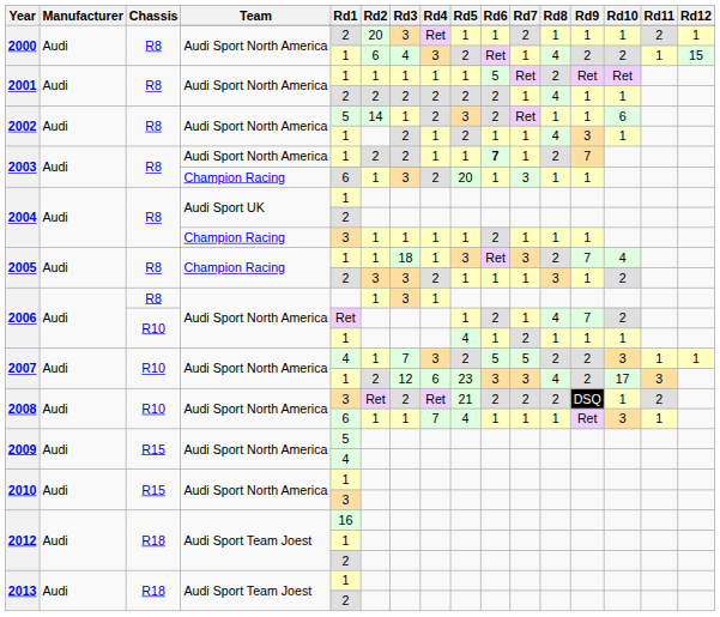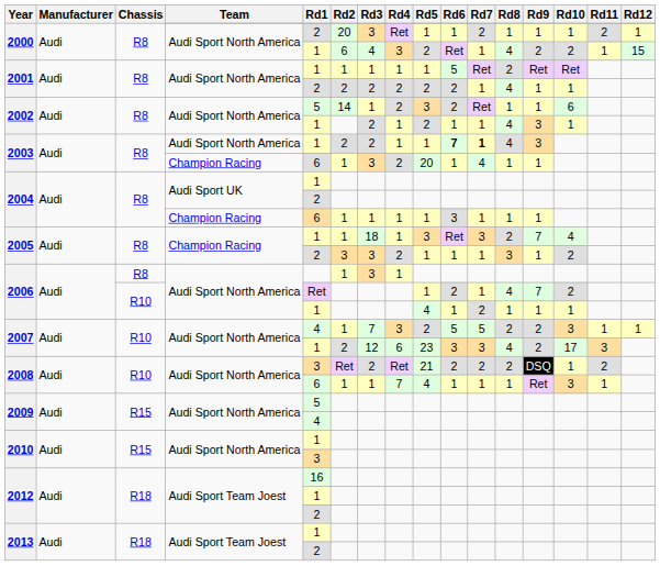 <table class="wikitable" style="text-align:center; font-size:95%">
 <tr>
 <th>Year</th>
 <th>Manufacturer</th>
 <th>Chassis</th>
 <th>Team</th>
 <th>Rd1</th>
 <th>Rd2</th>
 <th>Rd3</th>
 <th>Rd4</th>
 <th>Rd5</th>
 <th>Rd6</th>
 <th>Rd7</th>
 <th>Rd8</th>
 <th>Rd9</th>
 <th>Rd10</th>
 <th>Rd11</th>
 <th>Rd12</th>
 </tr>
 <tr>
 <th rowspan="3"><a href='#'>2000</a></th>
 <td align="left" rowspan="3"> Audi</td>
 <td rowspan="3"><a href='#'>R8</a></td>
 </tr>
 <tr>
 <td align="left" rowspan="2"> Audi Sport North America</td>
 <td style="background:#dfdfdf;">2</td>
 <td style="background:#dfffdf;">20</td>
 <td style="background:#ffdf9f;">3</td>
 <td style="background:#efcfff;">Ret</td>
 <td style="background:#ffffbf;">1</td>
 <td style="background:#ffffbf;">1</td>
 <td style="background:#dfdfdf;">2</td>
 <td style="background:#ffffbf;">1</td>
 <td style="background:#ffffbf;">1</td>
 <td style="background:#ffffbf;">1</td>
 <td style="background:#dfdfdf;">2</td>
 <td style="background:#ffffbf;">1</td>
 </tr>
 <tr>
 <td style="background:#ffffbf;">1</td>
 <td style="background:#dfffdf;">6</td>
 <td style="background:#dfffdf;">4</td>
 <td style="background:#ffdf9f;">3</td>
 <td style="background:#dfdfdf;">2</td>
 <td style="background:#efcfff;">Ret</td>
 <td style="background:#ffffbf;">1</td>
 <td style="background:#dfffdf;">4</td>
 <td style="background:#dfdfdf;">2</td>
 <td style="background:#dfdfdf;">2</td>
 <td style="background:#ffffbf;">1</td>
 <td style="background:#dfffdf;">15</td>
 </tr>
 <tr>
 <th rowspan="2"><a href='#'>2001</a></th>
 <td align="left" rowspan="2"> Audi</td>
 <td rowspan="2"><a href='#'>R8</a></td>
 <td align="left" rowspan="2"> Audi Sport North America</td>
 <td style="background:#ffffbf;">1</td>
 <td style="background:#ffffbf;">1</td>
 <td style="background:#ffffbf;">1</td>
 <td style="background:#ffffbf;">1</td>
 <td style="background:#ffffbf;">1</td>
 <td style="background:#dfffdf;">5</td>
 <td style="background:#efcfff;">Ret</td>
 <td style="background:#dfdfdf;">2</td>
 <td style="background:#efcfff;">Ret</td>
 <td style="background:#efcfff;">Ret</td>
 <td></td>
 <td></td>
 </tr>
 <tr>
 <td style="background:#dfdfdf;">2</td>
 <td style="background:#dfdfdf;">2</td>
 <td style="background:#dfdfdf;">2</td>
 <td style="background:#dfdfdf;">2</td>
 <td style="background:#dfdfdf;">2</td>
 <td style="background:#dfdfdf;">2</td>
 <td style="background:#ffffbf;">1</td>
 <td style="background:#dfffdf;">4</td>
 <td style="background:#ffffbf;">1</td>
 <td style="background:#ffffbf;">1</td>
 <td></td>
 <td></td>
 </tr>
 <tr>
 <th rowspan="2"><a href='#'>2002</a></th>
 <td align="left" rowspan="2"> Audi</td>
 <td rowspan="2"><a href='#'>R8</a></td>
 <td align="left" rowspan="2"> Audi Sport North America</td>
 <td style="background:#dfffdf;">5</td>
 <td style="background:#dfffdf;">14</td>
 <td style="background:#ffffbf;">1</td>
 <td style="background:#dfdfdf;">2</td>
 <td style="background:#ffdf9f;">3</td>
 <td style="background:#dfdfdf;">2</td>
 <td style="background:#efcfff;">Ret</td>
 <td style="background:#ffffbf;">1</td>
 <td style="background:#ffffbf;">1</td>
 <td style="background:#dfffdf;">6</td>
 <td></td>
 <td></td>
 </tr>
 <tr>
 <td style="background:#ffffbf;">1</td>
 <td></td>
 <td style="background:#dfdfdf;">2</td>
 <td style="background:#ffffbf;">1</td>
 <td style="background:#dfdfdf;">2</td>
 <td style="background:#ffffbf;">1</td>
 <td style="background:#ffffbf;">1</td>
 <td style="background:#dfffdf;">4</td>
 <td style="background:#ffdf9f;">3</td>
 <td style="background:#ffffbf;">1</td>
 <td></td>
 <td></td>
 </tr>
 <tr>
 <th rowspan="2"><a href='#'>2003</a></th>
 <td align="left" rowspan="2"> Audi</td>
 <td rowspan="2"><a href='#'>R8</a></td>
 <td align="left" rowspan="1"> Audi Sport North America</td>
 <td style="background:#ffffbf;">1</td>
 <td style="background:#dfdfdf;">2</td>
 <td style="background:#dfdfdf;">2</td>
 <td style="background:#ffffbf;">1</td>
 <td style="background:#ffffbf;">1</td>
 <td style="background:#dfffdf;"><strong>7</strong></td>
-<td style="background:#ffffbf;">1</td>
-<td style="background:#dfdfdf;">2</td>
-<td style="background:#ffdf9f;">7</td>
+<td style="background:#ffffbf;"><strong>1</strong></td>
+<td style="background:#dfdfdf;">4</td>
+<td style="background:#ffdf9f;">3</td>
 <td></td>
 <td></td>
 <td></td>
 </tr>
 <tr>
 <td align="left" rowspan="1"> <a href='#'>Champion Racing</a></td>
 <td style="background:#dfdfdf;">6</td>
 <td style="background:#ffffbf;">1</td>
 <td style="background:#ffdf9f;">3</td>
 <td style="background:#dfdfdf;">2</td>
 <td style="background:#dfffdf;">20</td>
 <td style="background:#ffffbf;">1</td>
-<td style="background:#dfffdf;">3</td>
+<td style="background:#dfffdf;">4</td>
 <td style="background:#ffffbf;">1</td>
 <td style="background:#ffffbf;">1</td>
 <td></td>
 <td></td>
 <td></td>
 </tr>
 <tr>
 <th rowspan="3"><a href='#'>2004</a></th>
 <td align="left" rowspan="3"> Audi</td>
 <td rowspan="3"><a href='#'>R8</a></td>
 <td align="left" rowspan="2"> Audi Sport UK</td>
 <td style="background:#ffffbf;">1</td>
 <td></td>
 <td></td>
 <td></td>
 <td></td>
 <td></td>
 <td></td>
 <td></td>
 <td></td>
 <td></td>
 <td></td>
 <td></td>
 </tr>
 <tr>
 <td style="background:#dfdfdf;">2</td>
 <td></td>
 <td></td>
 <td></td>
 <td></td>
 <td></td>
 <td></td>
 <td></td>
 <td></td>
 <td></td>
 <td></td>
 <td></td>
 </tr>
 <tr>
 <td align="left" rowspan="1"> <a href='#'>Champion Racing</a></td>
-<td style="background:#ffdf9f;">3</td>
+<td style="background:#ffdf9f;">6</td>
 <td style="background:#ffffbf;">1</td>
 <td style="background:#ffffbf;">1</td>
 <td style="background:#ffffbf;">1</td>
 <td style="background:#ffffbf;">1</td>
-<td style="background:#dfdfdf;">2</td>
+<td style="background:#dfdfdf;">3</td>
 <td style="background:#ffffbf;">1</td>
 <td style="background:#ffffbf;">1</td>
 <td style="background:#ffffbf;">1</td>
 <td></td>
 <td></td>
 <td></td>
 </tr>
 <tr>
 <th rowspan="2"><a href='#'>2005</a></th>
 <td align="left" rowspan="2"> Audi</td>
 <td rowspan="2"><a href='#'>R8</a></td>
 <td align="left" rowspan="2"> <a href='#'>Champion Racing</a></td>
 <td style="background:#ffffbf;">1</td>
 <td style="background:#ffffbf;">1</td>
 <td style="background:#dfffdf;">18</td>
 <td style="background:#ffffbf;">1</td>
 <td style="background:#ffdf9f;">3</td>
 <td style="background:#efcfff;">Ret</td>
 <td style="background:#ffdf9f;">3</td>
 <td style="background:#dfdfdf;">2</td>
 <td style="background:#dfffdf;">7</td>
 <td style="background:#dfffdf;">4</td>
 <td></td>
 <td></td>
 </tr>
 <tr>
 <td style="background:#dfdfdf;">2</td>
 <td style="background:#ffdf9f;">3</td>
 <td style="background:#ffdf9f;">3</td>
 <td style="background:#dfdfdf;">2</td>
 <td style="background:#ffffbf;">1</td>
 <td style="background:#ffffbf;">1</td>
 <td style="background:#ffffbf;">1</td>
 <td style="background:#ffdf9f;">3</td>
 <td style="background:#ffffbf;">1</td>
 <td style="background:#dfdfdf;">2</td>
 <td></td>
 <td></td>
 </tr>
 <tr>
 <th rowspan="3"><a href='#'>2006</a></th>
 <td align="left" rowspan="3"> Audi</td>
 <td rowspan="1"><a href='#'>R8</a></td>
 <td align="left" rowspan="3"> Audi Sport North America</td>
 <td></td>
 <td style="background:#ffffbf;">1</td>
 <td style="background:#ffdf9f;">3</td>
 <td style="background:#ffffbf;">1</td>
 <td></td>
 <td></td>
 <td></td>
 <td></td>
 <td></td>
 <td></td>
 <td></td>
 <td></td>
 </tr>
 <tr>
 <td rowspan="2"><a href='#'>R10</a></td>
 <td style="background:#efcfff;">Ret</td>
 <td></td>
 <td></td>
 <td></td>
 <td style="background:#ffffbf;">1</td>
 <td style="background:#dfdfdf;">2</td>
 <td style="background:#ffffbf;">1</td>
 <td style="background:#dfffdf;">4</td>
 <td style="background:#dfffdf;">7</td>
 <td style="background:#dfdfdf;">2</td>
 <td></td>
 <td></td>
 </tr>
 <tr>
 <td style="background:#ffffbf;">1</td>
 <td></td>
 <td></td>
 <td></td>
 <td style="background:#dfffdf;">4</td>
 <td style="background:#ffffbf;">1</td>
 <td style="background:#dfdfdf;">2</td>
 <td style="background:#ffffbf;">1</td>
 <td style="background:#ffffbf;">1</td>
 <td style="background:#ffffbf;">1</td>
 <td></td>
 <td></td>
 </tr>
 <tr>
 <th rowspan="2"><a href='#'>2007</a></th>
 <td align="left" rowspan="2"> Audi</td>
 <td rowspan="2"><a href='#'>R10</a></td>
 <td align="left" rowspan="2"> Audi Sport North America</td>
 <td style="background:#dfffdf;">4</td>
 <td style="background:#ffffbf;">1</td>
 <td style="background:#dfffdf;">7</td>
 <td style="background:#ffdf9f;">3</td>
 <td style="background:#dfdfdf;">2</td>
 <td style="background:#dfffdf;">5</td>
 <td style="background:#dfffdf;">5</td>
 <td style="background:#dfdfdf;">2</td>
 <td style="background:#dfdfdf;">2</td>
 <td style="background:#ffdf9f;">3</td>
 <td style="background:#ffffbf;">1</td>
 <td style="background:#ffffbf;">1</td>
 </tr>
 <tr>
 <td style="background:#ffffbf;">1</td>
 <td style="background:#dfdfdf;">2</td>
 <td style="background:#dfffdf;">12</td>
 <td style="background:#dfffdf;">6</td>
 <td style="background:#dfffdf;">23</td>
 <td style="background:#ffdf9f;">3</td>
 <td style="background:#ffdf9f;">3</td>
 <td style="background:#dfffdf;">4</td>
 <td style="background:#dfdfdf;">2</td>
 <td style="background:#dfffdf;">17</td>
 <td style="background:#ffdf9f;">3</td>
 <td></td>
 </tr>
 <tr>
 <th rowspan="2"><a href='#'>2008</a></th>
 <td align="left" rowspan="2"> Audi</td>
 <td rowspan="2"><a href='#'>R10</a></td>
 <td align="left" rowspan="2"> Audi Sport North America</td>
 <td style="background:#ffdf9f;">3</td>
 <td style="background:#efcfff;">Ret</td>
 <td style="background:#dfdfdf;">2</td>
 <td style="background:#efcfff;">Ret</td>
 <td style="background:#dfffdf;">21</td>
 <td style="background:#dfdfdf;">2</td>
 <td style="background:#dfdfdf;">2</td>
 <td style="background:#dfdfdf;">2</td>
 <td style="background:#000000; color:white">DSQ</td>
 <td style="background:#ffffbf;">1</td>
 <td style="background:#dfdfdf;">2</td>
 <td></td>
 </tr>
 <tr>
 <td style="background:#dfffdf;">6</td>
 <td style="background:#ffffbf;">1</td>
 <td style="background:#ffffbf;">1</td>
 <td style="background:#dfffdf;">7</td>
 <td style="background:#dfffdf;">4</td>
 <td style="background:#ffffbf;">1</td>
 <td style="background:#ffffbf;">1</td>
 <td style="background:#ffffbf;">1</td>
 <td style="background:#efcfff;">Ret</td>
 <td style="background:#ffdf9f;">3</td>
 <td style="background:#ffffbf;">1</td>
 <td></td>
 </tr>
 <tr>
 <th rowspan="2"><a href='#'>2009</a></th>
 <td align="left" rowspan="2"> Audi</td>
 <td rowspan="2"><a href='#'>R15</a></td>
 <td align="left" rowspan="2"> Audi Sport North America</td>
 <td style="background:#dfffdf;">5</td>
 <td></td>
 <td></td>
 <td></td>
 <td></td>
 <td></td>
 <td></td>
 <td></td>
 <td></td>
 <td></td>
 <td></td>
 <td></td>
 </tr>
 <tr>
 <td style="background:#dfffdf;">4</td>
 <td></td>
 <td></td>
 <td></td>
 <td></td>
 <td></td>
 <td></td>
 <td></td>
 <td></td>
 <td></td>
 <td></td>
 <td></td>
 </tr>
 <tr>
 <th rowspan="2"><a href='#'>2010</a></th>
 <td align="left" rowspan="2"> Audi</td>
 <td rowspan="2"><a href='#'>R15</a></td>
 <td align="left" rowspan="2"> Audi Sport North America</td>
 <td style="background:#ffffbf;">1</td>
 <td></td>
 <td></td>
 <td></td>
 <td></td>
 <td></td>
 <td></td>
 <td></td>
 <td></td>
 <td></td>
 <td></td>
 <td></td>
 </tr>
 <tr>
 <td style="background:#ffdf9f;">3</td>
 <td></td>
 <td></td>
 <td></td>
 <td></td>
 <td></td>
 <td></td>
 <td></td>
 <td></td>
 <td></td>
 <td></td>
 <td></td>
 </tr>
 <tr>
 <th rowspan="3"><a href='#'>2012</a></th>
 <td align="left" rowspan="3"> Audi</td>
 <td rowspan="3"><a href='#'>R18</a></td>
 <td align="left" rowspan="3"> Audi Sport Team Joest</td>
 <td style="background:#dfffdf;">16</td>
 <td></td>
 <td></td>
 <td></td>
 <td></td>
 <td></td>
 <td></td>
 <td></td>
 <td></td>
 <td></td>
 <td></td>
 <td></td>
 </tr>
 <tr>
 <td style="background:#ffffbf;">1</td>
 <td></td>
 <td></td>
 <td></td>
 <td></td>
 <td></td>
 <td></td>
 <td></td>
 <td></td>
 <td></td>
 <td></td>
 <td></td>
 </tr>
 <tr>
 <td style="background:#dfdfdf;">2</td>
 <td></td>
 <td></td>
 <td></td>
 <td></td>
 <td></td>
 <td></td>
 <td></td>
 <td></td>
 <td></td>
 <td></td>
 <td></td>
 </tr>
 <tr>
 <th rowspan="2"><a href='#'>2013</a></th>
 <td align="left" rowspan="2"> Audi</td>
 <td rowspan="2"><a href='#'>R18</a></td>
 <td align="left" rowspan="2"> Audi Sport Team Joest</td>
 <td style="background:#ffffbf;">1</td>
 <td></td>
 <td></td>
 <td></td>
 <td></td>
 <td></td>
 <td></td>
 <td></td>
 <td></td>
 <td></td>
 <td></td>
 <td></td>
 </tr>
 <tr>
 <td style="background:#dfdfdf;">2</td>
 <td></td>
 <td></td>
 <td></td>
 <td></td>
 <td></td>
 <td></td>
 <td></td>
 <td></td>
 <td></td>
 <td></td>
 <td></td>
 </tr>
 </table>
